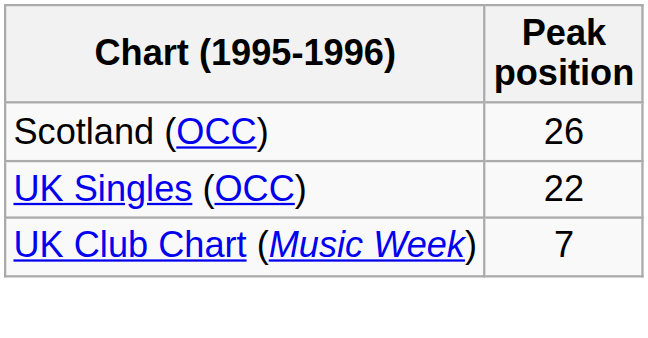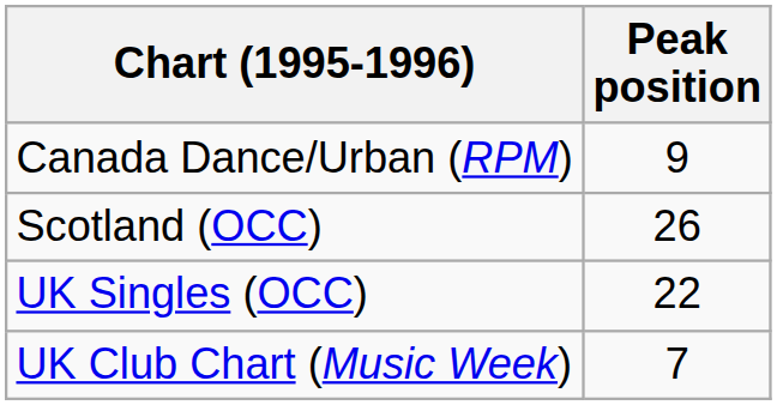 <table class="wikitable sortable">
 <tr>
 <th>Chart (1995-1996)</th>
 <th>Peak<br>position</th>
+</tr>
+<tr>
+<td>Canada Dance/Urban (<em><a href='#'>RPM</a></em>)</td>
+<td align="center">9</td>
 </tr>
 <tr>
 <td>Scotland (<a href='#'>OCC</a>)</td>
 <td align="center">26</td>
 </tr>
 <tr>
 <td><a href='#'>UK Singles</a> (<a href='#'>OCC</a>)</td>
 <td align="center">22</td>
 </tr>
 <tr>
 <td><a href='#'>UK Club Chart</a> (<em><a href='#'>Music Week</a></em>)</td>
 <td align="center">7</td>
 </tr>
 </table>
